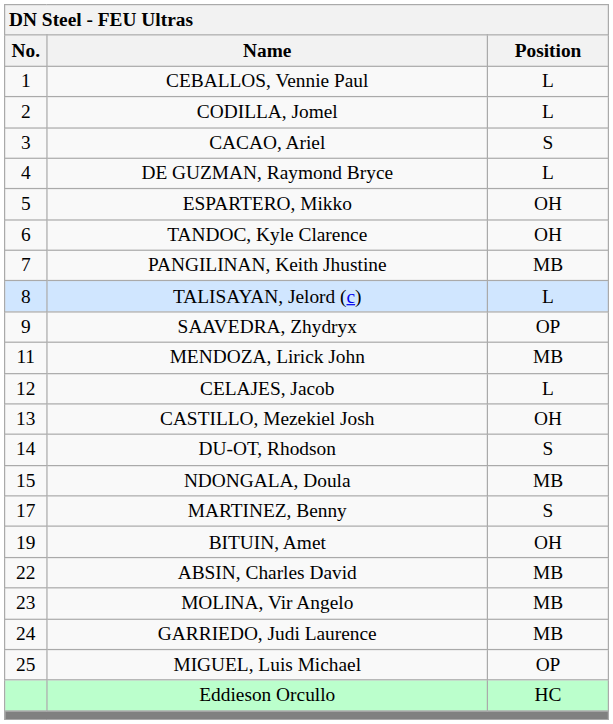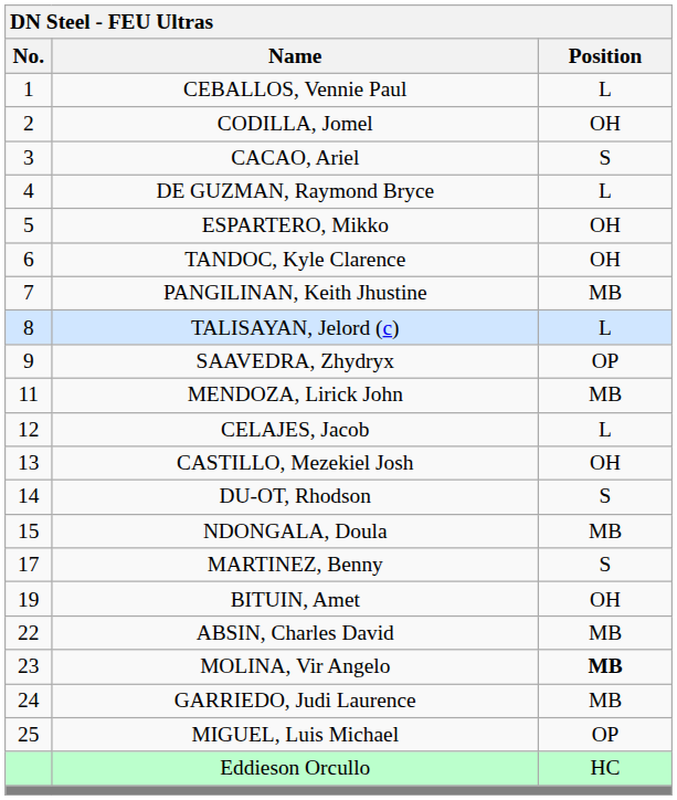 <table class='wikitable mw-collapsible mw-collapsed' style='text-align: center; width: 500px; border: none;'>
 <tr>
 <th style='text-align: left;' colspan=3>DN Steel - FEU Ultras</th>
 </tr>
 <tr>
 <th style="width:7%">No.</th>
 <th>Name</th>
 <th style="width:20%">Position</th>
 </tr>
 <tr>
 <td>1</td>
 <td>CEBALLOS, Vennie Paul</td>
 <td>L</td>
 </tr>
 <tr>
 <td>2</td>
 <td>CODILLA, Jomel</td>
-<td>L</td>
+<td>OH</td>
 </tr>
 <tr>
 <td>3</td>
 <td>CACAO, Ariel</td>
 <td>S</td>
 </tr>
 <tr>
 <td>4</td>
 <td>DE GUZMAN, Raymond Bryce</td>
 <td>L</td>
 </tr>
 <tr>
 <td>5</td>
 <td>ESPARTERO, Mikko</td>
 <td>OH</td>
 </tr>
 <tr>
 <td>6</td>
 <td>TANDOC, Kyle Clarence</td>
 <td>OH</td>
 </tr>
 <tr>
 <td>7</td>
 <td>PANGILINAN, Keith Jhustine</td>
 <td>MB</td>
 </tr>
 <tr bgcolor=#DOE6FF>
 <td>8</td>
 <td>TALISAYAN, Jelord (<a href='#'>c</a>)</td>
 <td>L</td>
 </tr>
 <tr>
 <td>9</td>
 <td>SAAVEDRA, Zhydryx</td>
 <td>OP</td>
 </tr>
 <tr>
 <td>11</td>
 <td>MENDOZA, Lirick John</td>
 <td>MB</td>
 </tr>
 <tr>
 <td>12</td>
 <td>CELAJES, Jacob</td>
 <td>L</td>
 </tr>
 <tr>
 <td>13</td>
 <td>CASTILLO, Mezekiel Josh</td>
 <td>OH</td>
 </tr>
 <tr>
 <td>14</td>
 <td>DU-OT, Rhodson</td>
 <td>S</td>
 </tr>
 <tr>
 <td>15</td>
 <td>NDONGALA, Doula</td>
 <td>MB</td>
 </tr>
 <tr>
 <td>17</td>
 <td>MARTINEZ, Benny</td>
 <td>S</td>
 </tr>
 <tr>
 <td>19</td>
 <td>BITUIN, Amet</td>
 <td>OH</td>
 </tr>
 <tr>
 <td>22</td>
 <td>ABSIN, Charles David</td>
 <td>MB</td>
 </tr>
 <tr>
 <td>23</td>
 <td>MOLINA, Vir Angelo</td>
-<td>MB</td>
+<td><strong>MB</strong></td>
 </tr>
 <tr>
 <td>24</td>
 <td>GARRIEDO, Judi Laurence</td>
 <td>MB</td>
 </tr>
 <tr>
 <td>25</td>
 <td>MIGUEL, Luis Michael</td>
 <td>OP</td>
 </tr>
 <tr bgcolor=#BBFFCC>
 <td></td>
 <td>Eddieson Orcullo</td>
 <td>HC</td>
 </tr>
 <tr>
 <th style='background: grey;' colspan=3></th>
 </tr>
 </table>
